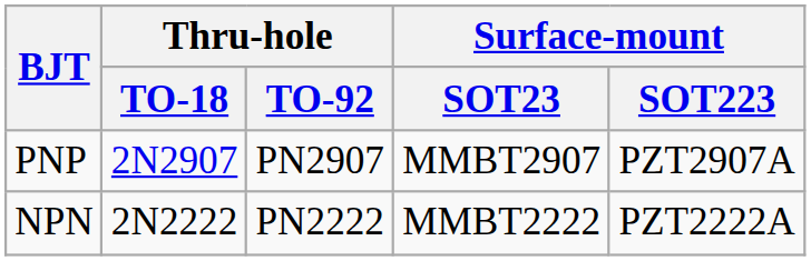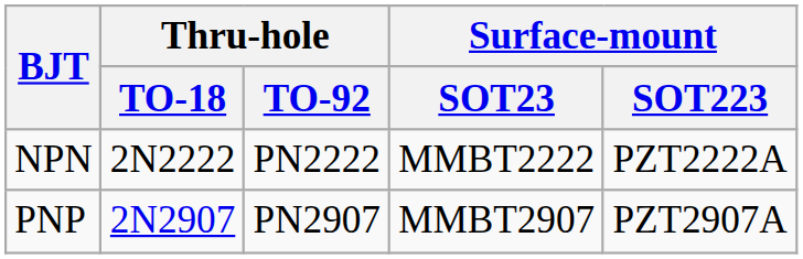 <table class="wikitable" border="1">
 <tr>
 <th rowspan="2"><a href='#'>BJT</a></th>
 <th colspan="2">Thru-hole</th>
 <th colspan="2"><a href='#'>Surface-mount</a></th>
 </tr>
 <tr>
 <th><a href='#'>TO-18</a></th>
 <th><a href='#'>TO-92</a></th>
 <th><a href='#'>SOT23</a></th>
 <th><a href='#'>SOT223</a></th>
 </tr>
 <tr>
+<td>NPN</td>
+<td>2N2222</td>
+<td>PN2222</td>
+<td>MMBT2222</td>
+<td>PZT2222A</td>
+</tr>
+<tr>
 <td>PNP</td>
 <td><a href='#'>2N2907</a></td>
 <td>PN2907</td>
 <td>MMBT2907</td>
 <td>PZT2907A</td>
 </tr>
-<tr>
-<td>NPN</td>
-<td>2N2222</td>
-<td>PN2222</td>
-<td>MMBT2222</td>
-<td>PZT2222A</td>
-</tr>
 </table>
